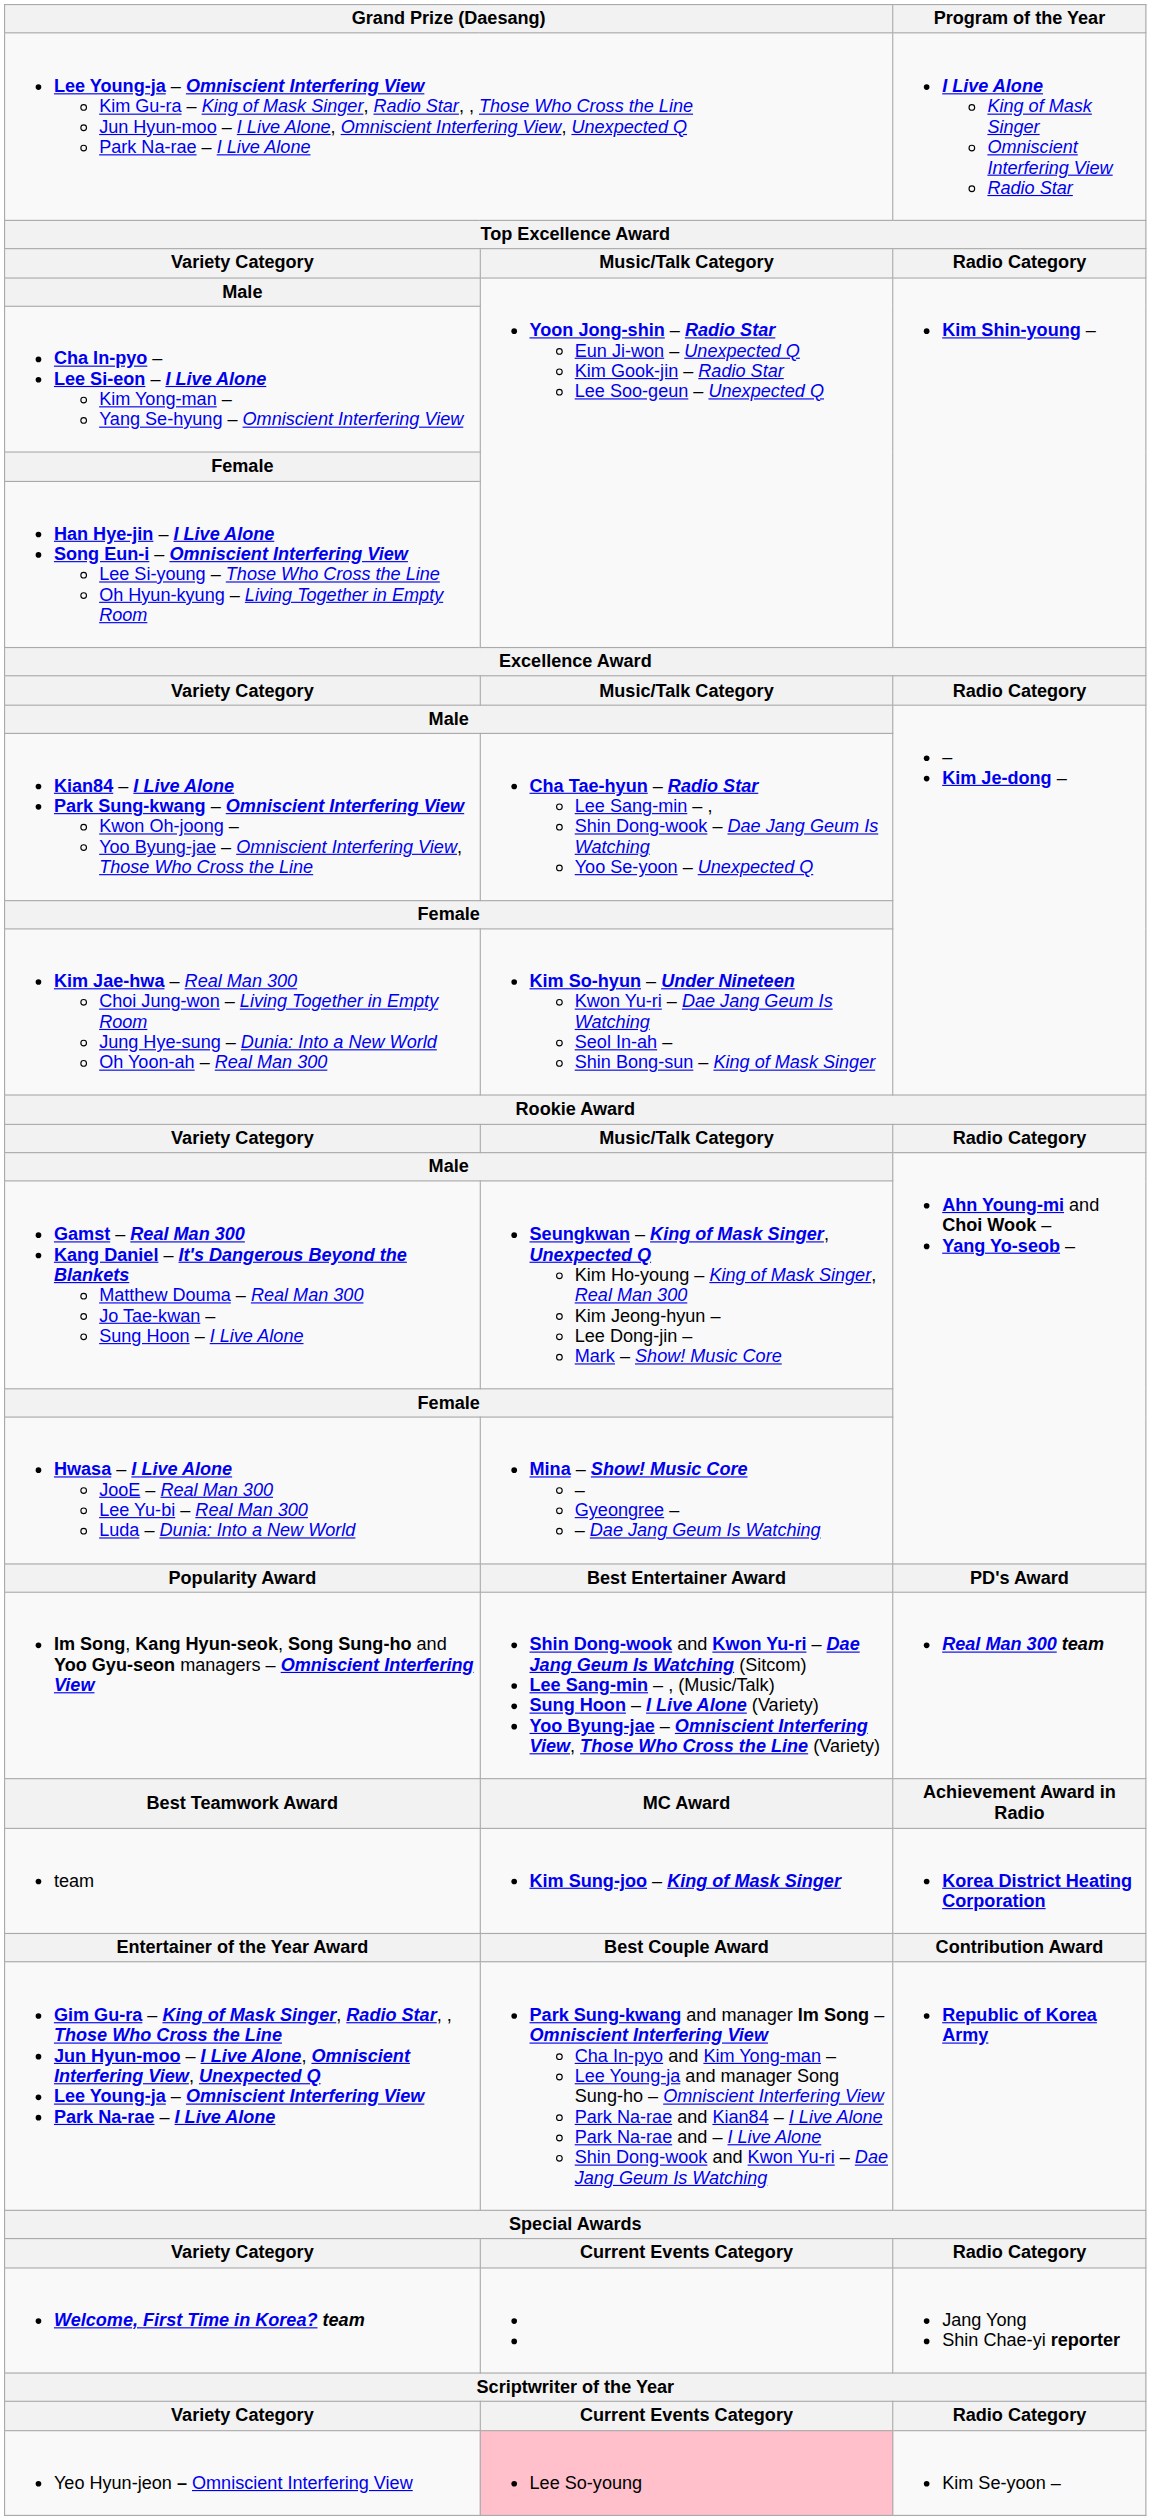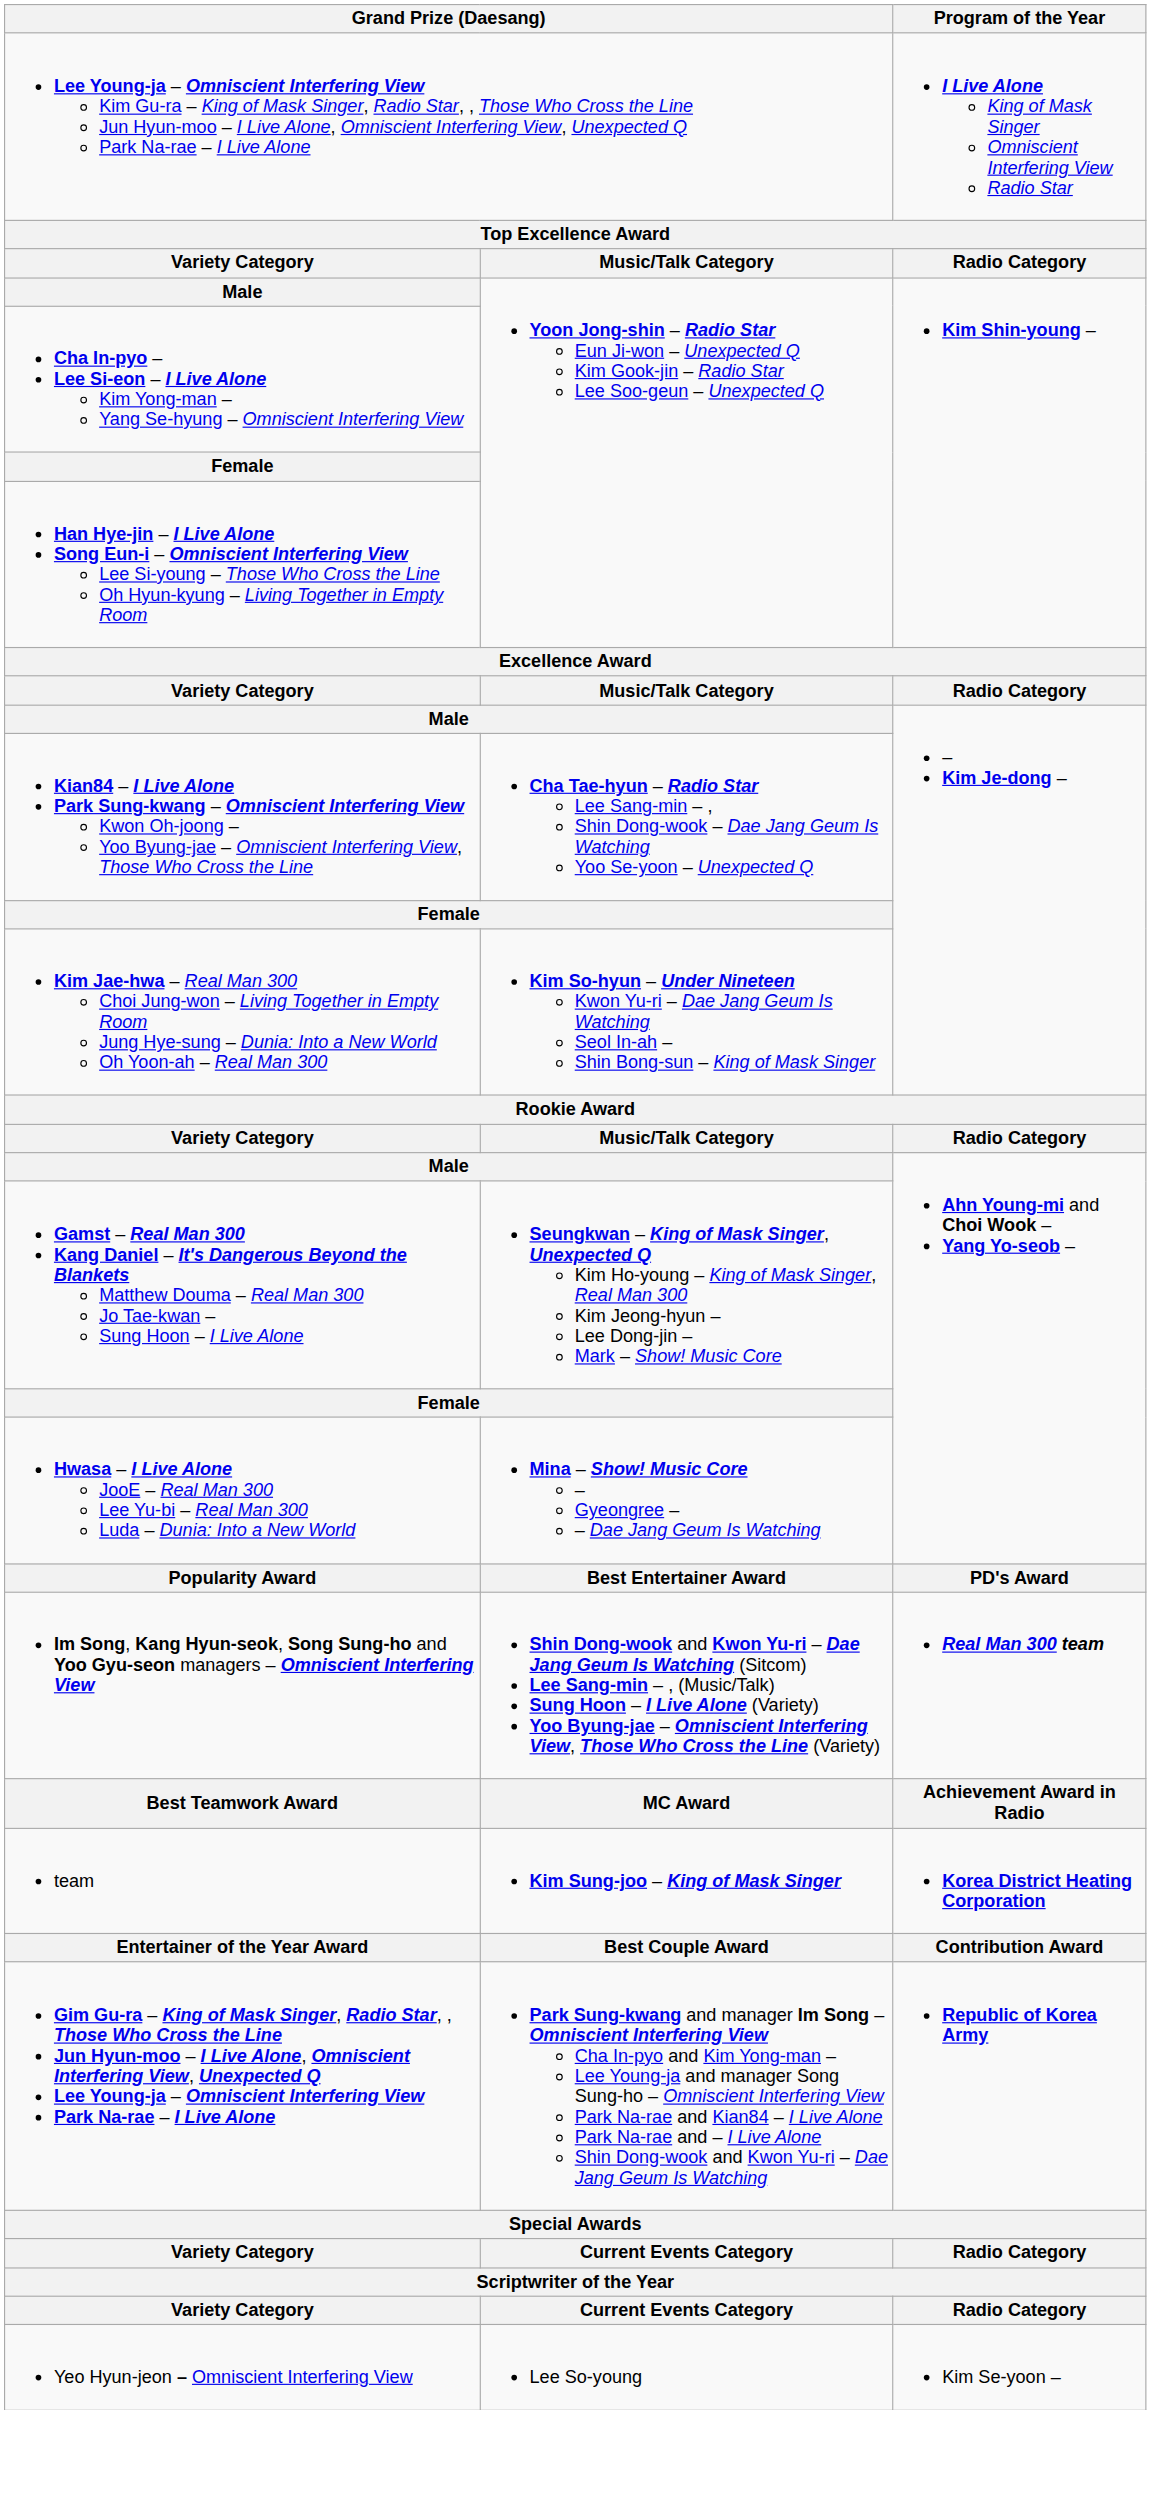 <table class="wikitable" style="width:80%;">
 <tr>
 <th colspan=2>Grand Prize (Daesang)</th>
 <th>Program of the Year</th>
 </tr>
 <tr>
 <td valign="top" colspan=2><br><ul><li><strong><a href='#'>Lee Young-ja</a></strong> – <strong><em><a href='#'>Omniscient Interfering View</a></em></strong><ul><li><a href='#'>Kim Gu-ra</a> – <em><a href='#'>King of Mask Singer</a></em>, <em><a href='#'>Radio Star</a></em>, <em></em>, <em><a href='#'>Those Who Cross the Line</a></em></li><li><a href='#'>Jun Hyun-moo</a> – <em><a href='#'>I Live Alone</a></em>, <em><a href='#'>Omniscient Interfering View</a></em>, <em><a href='#'>Unexpected Q</a></em></li><li><a href='#'>Park Na-rae</a> – <em><a href='#'>I Live Alone</a></em></li></ul></li></ul></td>
 <td valign="top"><br><ul><li><strong><em><a href='#'>I Live Alone</a></em></strong><ul><li><em><a href='#'>King of Mask Singer</a></em></li><li><em><a href='#'>Omniscient Interfering View</a></em></li><li><em><a href='#'>Radio Star</a></em></li></ul></li></ul></td>
 </tr>
 <tr>
 <th colspan=3>Top Excellence Award</th>
 </tr>
 <tr>
 <th>Variety Category</th>
 <th>Music/Talk Category</th>
 <th>Radio Category</th>
 </tr>
 <tr>
 <th>Male</th>
 <td rowspan=4 valign="top"><br><ul><li><strong><a href='#'>Yoon Jong-shin</a></strong> – <strong><em><a href='#'>Radio Star</a></em></strong><ul><li><a href='#'>Eun Ji-won</a> – <em><a href='#'>Unexpected Q</a></em></li><li><a href='#'>Kim Gook-jin</a> – <em><a href='#'>Radio Star</a></em></li><li><a href='#'>Lee Soo-geun</a> – <em><a href='#'>Unexpected Q</a></em></li></ul></li></ul></td>
 <td rowspan=4 valign="top"><br><ul><li><strong><a href='#'>Kim Shin-young</a></strong> – <strong><em></em></strong></li></ul></td>
 </tr>
 <tr>
 <td valign="top"><br><ul><li><strong><a href='#'>Cha In-pyo</a></strong> – <strong><em></em></strong></li><li><strong><a href='#'>Lee Si-eon</a></strong> – <strong><em><a href='#'>I Live Alone</a></em></strong><ul><li><a href='#'>Kim Yong-man</a> – <em></em></li><li><a href='#'>Yang Se-hyung</a> – <em><a href='#'>Omniscient Interfering View</a></em></li></ul></li></ul></td>
 </tr>
 <tr>
 <th>Female</th>
 </tr>
 <tr>
 <td valign="top"><br><ul><li><strong><a href='#'>Han Hye-jin</a></strong> – <strong><em><a href='#'>I Live Alone</a></em></strong></li><li><strong><a href='#'>Song Eun-i</a></strong> – <strong><em><a href='#'>Omniscient Interfering View</a></em></strong><ul><li><a href='#'>Lee Si-young</a> – <em><a href='#'>Those Who Cross the Line</a></em></li><li><a href='#'>Oh Hyun-kyung</a> – <em><a href='#'>Living Together in Empty Room</a></em></li></ul></li></ul></td>
 </tr>
 <tr>
 <th colspan=3>Excellence Award</th>
 </tr>
 <tr>
 <th>Variety Category</th>
 <th>Music/Talk Category</th>
 <th>Radio Category</th>
 </tr>
 <tr>
 <th colspan=2>Male</th>
 <td rowspan="4" valign="top"><br><ul><li><strong></strong> – <strong><em></em></strong></li><li><strong><a href='#'>Kim Je-dong</a></strong> – <strong><em></em></strong></li></ul></td>
 </tr>
 <tr>
 <td valign="top"><br><ul><li><strong><a href='#'>Kian84</a></strong> – <strong><em><a href='#'>I Live Alone</a></em></strong></li><li><strong><a href='#'>Park Sung-kwang</a></strong> – <strong><em><a href='#'>Omniscient Interfering View</a></em></strong><ul><li><a href='#'>Kwon Oh-joong</a> – <em></em></li><li><a href='#'>Yoo Byung-jae</a> – <em><a href='#'>Omniscient Interfering View</a></em>, <em><a href='#'>Those Who Cross the Line</a></em></li></ul></li></ul></td>
 <td valign="top"><br><ul><li><strong><a href='#'>Cha Tae-hyun</a></strong> – <strong><em><a href='#'>Radio Star</a></em></strong><ul><li><a href='#'>Lee Sang-min</a> – <em></em>, <em></em></li><li><a href='#'>Shin Dong-wook</a> – <em><a href='#'>Dae Jang Geum Is Watching</a></em></li><li><a href='#'>Yoo Se-yoon</a> – <em><a href='#'>Unexpected Q</a></em></li></ul></li></ul></td>
 </tr>
 <tr>
 <th colspan=2>Female</th>
 </tr>
 <tr>
 <td valign="top"><br><ul><li><strong><a href='#'>Kim Jae-hwa</a></strong> – <em><a href='#'>Real Man 300</a></em><ul><li><a href='#'>Choi Jung-won</a> – <em><a href='#'>Living Together in Empty Room</a></em></li><li><a href='#'>Jung Hye-sung</a> – <em><a href='#'>Dunia: Into a New World</a></em></li><li><a href='#'>Oh Yoon-ah</a> – <em><a href='#'>Real Man 300</a></em></li></ul></li></ul></td>
 <td valign="top"><br><ul><li><strong><a href='#'>Kim So-hyun</a></strong> – <strong><em><a href='#'>Under Nineteen</a></em></strong><ul><li><a href='#'>Kwon Yu-ri</a> – <em><a href='#'>Dae Jang Geum Is Watching</a></em></li><li><a href='#'>Seol In-ah</a> – <em></em></li><li><a href='#'>Shin Bong-sun</a> – <em><a href='#'>King of Mask Singer</a></em></li></ul></li></ul></td>
 </tr>
 <tr>
 <th colspan=3>Rookie Award</th>
 </tr>
 <tr>
 <th>Variety Category</th>
 <th>Music/Talk Category</th>
 <th>Radio Category</th>
 </tr>
 <tr>
 <th colspan=2>Male</th>
 <td rowspan="4" valign="top"><br><ul><li><strong><a href='#'>Ahn Young-mi</a></strong> and <strong>Choi Wook</strong> – <strong><em></em></strong></li><li><strong><a href='#'>Yang Yo-seob</a></strong> – <strong><em></em></strong></li></ul></td>
 </tr>
 <tr>
 <td valign="top"><br><ul><li><strong><a href='#'>Gamst</a></strong> – <strong><em><a href='#'>Real Man 300</a></em></strong></li><li><strong><a href='#'>Kang Daniel</a></strong> – <strong><em><a href='#'>It's Dangerous Beyond the Blankets</a></em></strong><ul><li><a href='#'>Matthew Douma</a> – <em><a href='#'>Real Man 300</a></em></li><li><a href='#'>Jo Tae-kwan</a> – <em></em></li><li><a href='#'>Sung Hoon</a> – <em><a href='#'>I Live Alone</a></em></li></ul></li></ul></td>
 <td valign="top"><br><ul><li><strong><a href='#'>Seungkwan</a></strong> – <strong><em><a href='#'>King of Mask Singer</a></em></strong>, <strong><em><a href='#'>Unexpected Q</a></em></strong><ul><li>Kim Ho-young – <em><a href='#'>King of Mask Singer</a></em>, <em><a href='#'>Real Man 300</a></em></li><li>Kim Jeong-hyun – <em></em></li><li>Lee Dong-jin – <em></em></li><li><a href='#'>Mark</a> – <em><a href='#'>Show! Music Core</a></em></li></ul></li></ul></td>
 </tr>
 <tr>
 <th colspan=2>Female</th>
 </tr>
 <tr>
 <td valign="top"><br><ul><li><strong><a href='#'>Hwasa</a></strong> – <strong><em><a href='#'>I Live Alone</a></em></strong><ul><li><a href='#'>JooE</a> – <em><a href='#'>Real Man 300</a></em></li><li><a href='#'>Lee Yu-bi</a> – <em><a href='#'>Real Man 300</a></em></li><li><a href='#'>Luda</a> – <em><a href='#'>Dunia: Into a New World</a></em></li></ul></li></ul></td>
 <td valign="top"><br><ul><li><strong><a href='#'>Mina</a></strong> – <strong><em><a href='#'>Show! Music Core</a></em></strong><ul><li> – <em></em></li><li><a href='#'>Gyeongree</a> – <em></em></li><li> – <em><a href='#'>Dae Jang Geum Is Watching</a></em></li></ul></li></ul></td>
 </tr>
 <tr>
 <th>Popularity Award</th>
 <th>Best Entertainer Award</th>
 <th>PD's Award</th>
 </tr>
 <tr>
 <td valign="top"><br><ul><li><strong>Im Song</strong>, <strong>Kang Hyun-seok</strong>, <strong>Song Sung-ho</strong> and <strong>Yoo Gyu-seon</strong> managers – <strong><em><a href='#'>Omniscient Interfering View</a></em></strong></li></ul></td>
 <td valign="top"><br><ul><li><strong><a href='#'>Shin Dong-wook</a></strong> and <strong><a href='#'>Kwon Yu-ri</a></strong> – <strong><em><a href='#'>Dae Jang Geum Is Watching</a></em></strong> (Sitcom)</li><li><strong><a href='#'>Lee Sang-min</a></strong> – <strong><em></em></strong>, <strong><em></em></strong> (Music/Talk)</li><li><strong><a href='#'>Sung Hoon</a></strong> – <strong><em><a href='#'>I Live Alone</a></em></strong> (Variety)</li><li><strong><a href='#'>Yoo Byung-jae</a></strong> – <strong><em><a href='#'>Omniscient Interfering View</a></em></strong>, <strong><em><a href='#'>Those Who Cross the Line</a></em></strong> (Variety)</li></ul></td>
 <td valign="top"><br><ul><li><strong><em><a href='#'>Real Man 300</a><em> team<strong></li></ul></td>
 </tr>
 <tr>
 <th>Best Teamwork Award</th>
 <th>MC Award</th>
 <th>Achievement Award in Radio</th>
 </tr>
 <tr>
 <td valign="top"><br><ul><li></em></strong></em> team</strong></li></ul></td>
 <td valign="top"><br><ul><li><strong><a href='#'>Kim Sung-joo</a></strong> – <strong><em><a href='#'>King of Mask Singer</a></em></strong></li></ul></td>
 <td valign="top"><br><ul><li><strong><a href='#'>Korea District Heating Corporation</a></strong></li></ul></td>
 </tr>
 <tr>
 <th>Entertainer of the Year Award</th>
 <th>Best Couple Award</th>
 <th>Contribution Award</th>
 </tr>
 <tr>
 <td valign="top"><br><ul><li><strong><a href='#'>Gim Gu-ra</a></strong> – <strong><em><a href='#'>King of Mask Singer</a></em></strong>, <strong><em><a href='#'>Radio Star</a></em></strong>, <strong><em></em></strong>, <strong><em><a href='#'>Those Who Cross the Line</a></em></strong></li><li><strong><a href='#'>Jun Hyun-moo</a></strong> – <strong><em><a href='#'>I Live Alone</a></em></strong>, <strong><em><a href='#'>Omniscient Interfering View</a></em></strong>, <strong><em><a href='#'>Unexpected Q</a></em></strong></li><li><strong><a href='#'>Lee Young-ja</a></strong> – <strong><em><a href='#'>Omniscient Interfering View</a></em></strong></li><li><strong><a href='#'>Park Na-rae</a></strong> – <strong><em><a href='#'>I Live Alone</a></em></strong></li></ul></td>
 <td valign="top"><br><ul><li><strong><a href='#'>Park Sung-kwang</a></strong> and manager <strong>Im Song</strong> – <strong><em><a href='#'>Omniscient Interfering View</a></em></strong><ul><li><a href='#'>Cha In-pyo</a> and <a href='#'>Kim Yong-man</a> – <em></em></li><li><a href='#'>Lee Young-ja</a> and manager Song Sung-ho – <em><a href='#'>Omniscient Interfering View</a></em></li><li><a href='#'>Park Na-rae</a> and <a href='#'>Kian84</a> – <em><a href='#'>I Live Alone</a></em></li><li><a href='#'>Park Na-rae</a> and  – <em><a href='#'>I Live Alone</a></em></li><li><a href='#'>Shin Dong-wook</a> and <a href='#'>Kwon Yu-ri</a> – <em><a href='#'>Dae Jang Geum Is Watching</a></em></li></ul></li></ul></td>
 <td valign="top"><br><ul><li><strong><a href='#'>Republic of Korea Army</a></strong></li></ul></td>
 </tr>
 <tr>
 <th colspan=3>Special Awards</th>
 </tr>
 <tr>
 <th>Variety Category</th>
 <th>Current Events Category</th>
 <th>Radio Category</th>
 </tr>
 <tr>
-<td valign="top"><br><ul><li><strong><em><a href='#'>Welcome, First Time in Korea?</a><em> team<strong></li></ul></td>
-<td valign="top"><br><ul><li></strong><strong></li><li></strong><strong></li></ul></td>
-<td valign="top"><br><ul><li></strong>Jang Yong<strong></li><li></strong>Shin Chae-yi<strong> reporter</li></ul></td>
-</tr>
-<tr>
 <th colspan=3>Scriptwriter of the Year</th>
 </tr>
 <tr>
 <th>Variety Category</th>
 <th>Current Events Category</th>
 <th>Radio Category</th>
 </tr>
 <tr>
 <td valign="top"><br><ul><li></strong>Yeo Hyun-jeon<strong> – </em></strong><a href='#'>Omniscient Interfering View</a><strong><em></li></ul></td>
-<td valign="top" style="background: pink;"><br><ul><li></strong>Lee So-young<strong></li></ul></td>
+<td valign="top"><br><ul><li></strong>Lee So-young<strong></li></ul></td>
 <td valign="top"><br><ul><li></strong>Kim Se-yoon – </em></em></strong></li></ul></td>
 </tr>
 </table>
